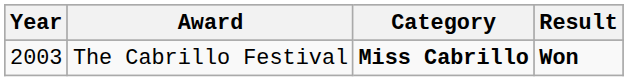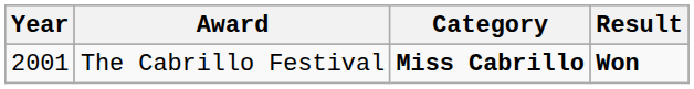 <table class="wikitable">
 <tr>
 <th>Year</th>
 <th>Award</th>
 <th>Category</th>
 <th>Result</th>
 </tr>
 <tr>
-<td>2003</td>
+<td>2001</td>
 <td>The Cabrillo Festival</td>
 <td><strong>Miss Cabrillo</strong></td>
 <td><strong>Won</strong></td>
 </tr>
 </table>
